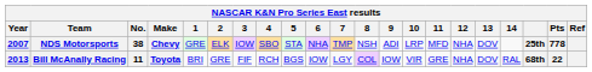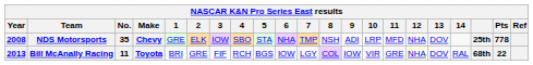 <table class="wikitable" style="text-align:center; font-size:75%">
 <tr>
 <th colspan=21><a href='#'>NASCAR K&N Pro Series East</a> results</th>
 </tr>
 <tr>
 <th>Year</th>
 <th>Team</th>
 <th>No.</th>
 <th>Make</th>
 <th>1</th>
 <th>2</th>
 <th>3</th>
 <th>4</th>
 <th>5</th>
 <th>6</th>
 <th>7</th>
 <th>8</th>
 <th>9</th>
 <th>10</th>
 <th>11</th>
 <th>12</th>
 <th>13</th>
 <th>14</th>
 <th></th>
 <th>Pts</th>
 <th>Ref</th>
 </tr>
 <tr>
-<th><a href='#'>2007</a></th>
+<th><a href='#'>2008</a></th>
 <th><a href='#'>NDS Motorsports</a></th>
-<th>38</th>
+<th>35</th>
 <th><a href='#'>Chevy</a></th>
 <td style="background:#DFFFDF;"><a href='#'>GRE</a><br></td>
 <td style="background:#FFDF9F;"><a href='#'>ELK</a><br></td>
 <td style="background:#EFCFFF;"><a href='#'>IOW</a><br></td>
 <td style="background:#FFDF9F;"><a href='#'>SBO</a><br></td>
 <td style="background:#DFFFDF;"><a href='#'>STA</a><br></td>
 <td style="background:#EFCFFF;"><a href='#'>NHA</a><br></td>
 <td style="background:#FFDF9F;"><a href='#'>TMP</a><br></td>
 <td><a href='#'>NSH</a></td>
 <td><a href='#'>ADI</a></td>
 <td><a href='#'>LRP</a></td>
 <td><a href='#'>MFD</a></td>
 <td><a href='#'>NHA</a></td>
 <td><a href='#'>DOV</a></td>
 <td></td>
 <th>25th</th>
 <th>778</th>
 <th></th>
 </tr>
 <tr>
 <th><a href='#'>2013</a></th>
 <th><a href='#'>Bill McAnally Racing</a></th>
 <th>11</th>
 <th><a href='#'>Toyota</a></th>
 <td><a href='#'>BRI</a></td>
 <td><a href='#'>GRE</a></td>
 <td><a href='#'>FIF</a></td>
 <td><a href='#'>RCH</a></td>
 <td><a href='#'>BGS</a></td>
 <td><a href='#'>IOW</a></td>
 <td><a href='#'>LGY</a></td>
 <td style="background:#EFCFFF;"><a href='#'>COL</a><br></td>
 <td><a href='#'>IOW</a></td>
 <td><a href='#'>VIR</a></td>
 <td><a href='#'>GRE</a></td>
-<td><a href='#'>NHA</a></td>
+<td style="background: lightyellow;"><a href='#'>NHA</a></td>
 <td><a href='#'>DOV</a></td>
 <td><a href='#'>RAL</a></td>
 <th>68th</th>
 <th>22</th>
 <th></th>
 </tr>
 </table>
